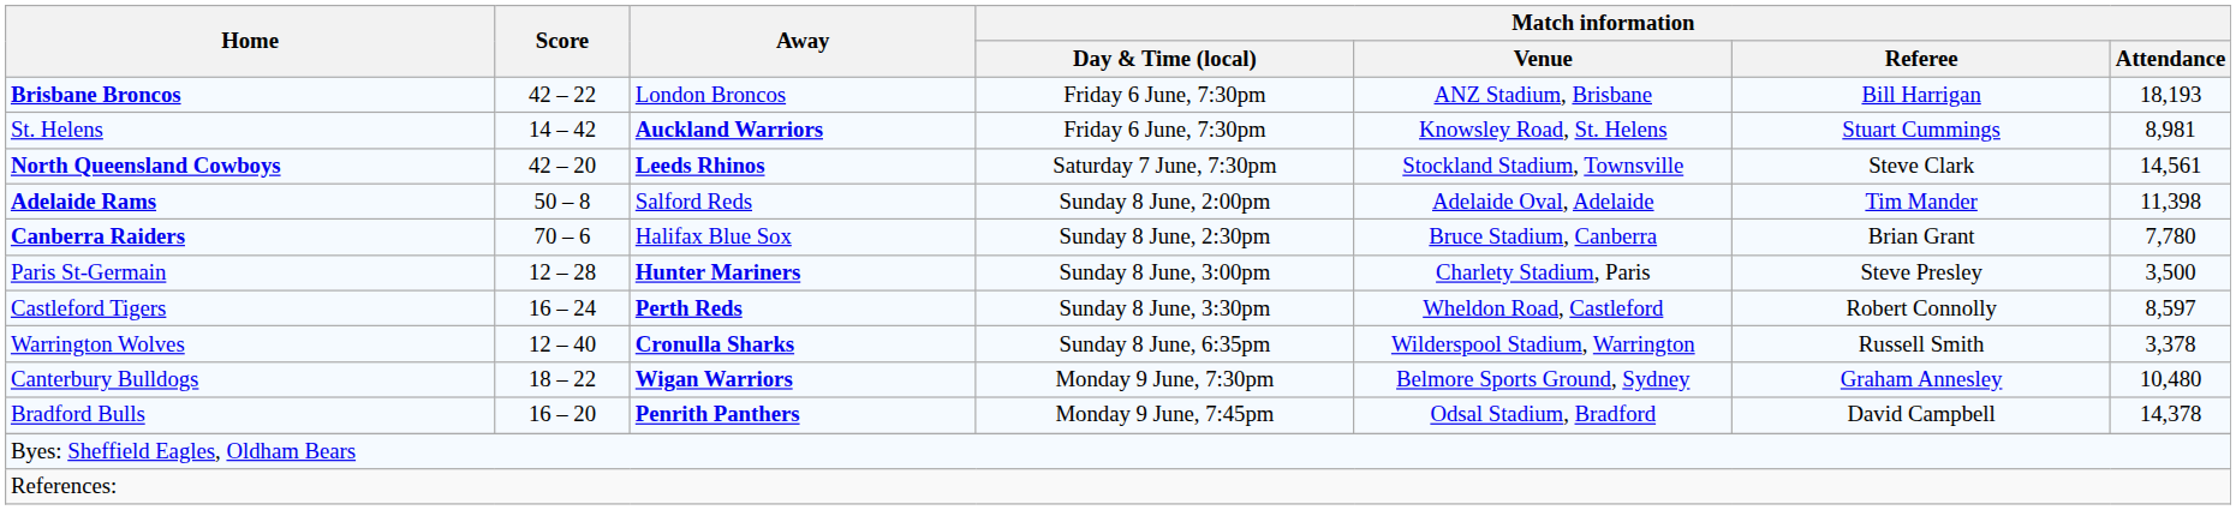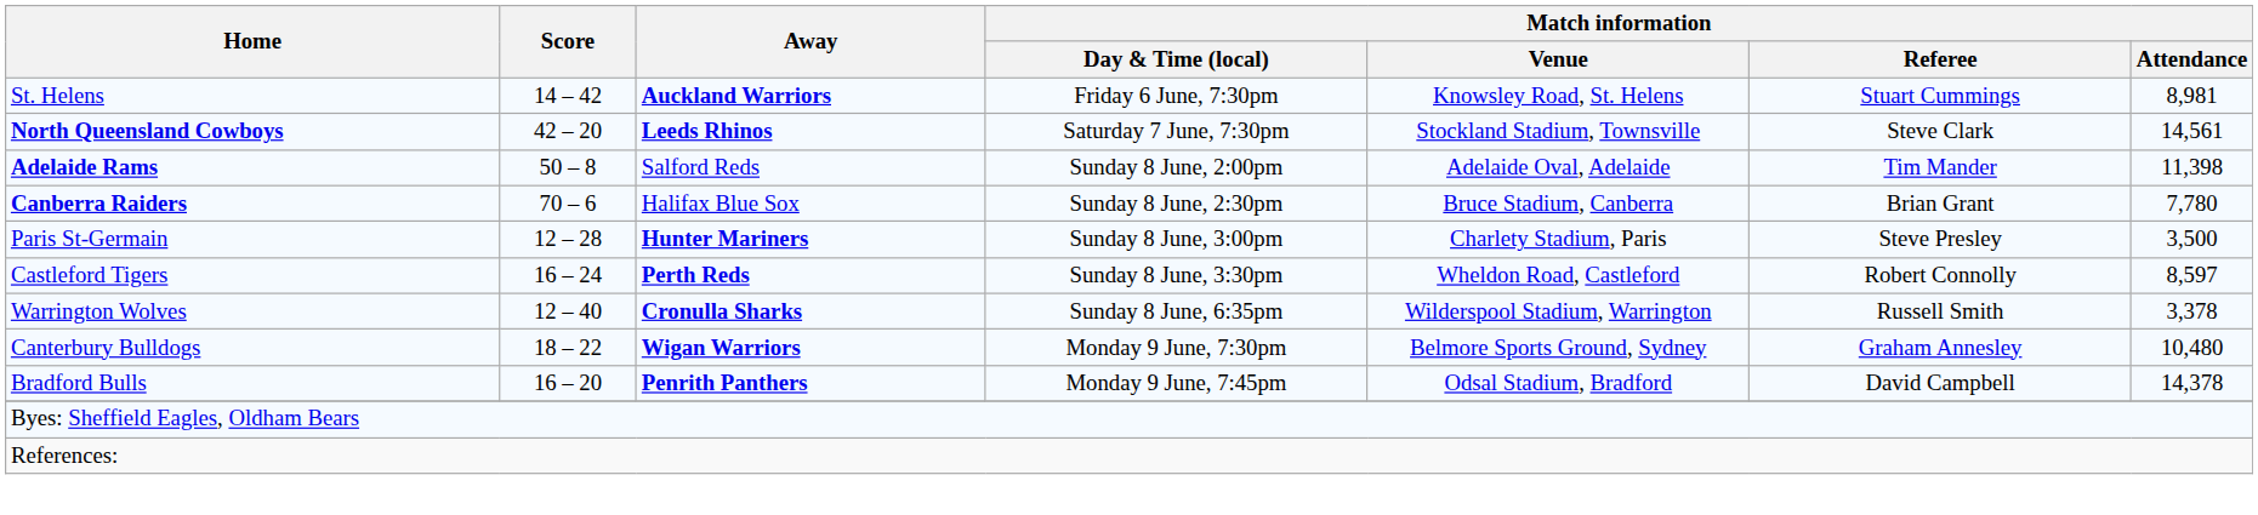 <table class="wikitable" style="border-collapse:collapse; text-align:center; width:100%;">
 <tr style="text-align:center; background:#f5faff;"  style="background:#c1d8ff;">
 <th rowspan="2">Home</th>
 <th rowspan="2">Score</th>
 <th rowspan="2">Away</th>
 <th colspan="4">Match information</th>
 </tr>
 <tr>
 <th width="17%">Day & Time (local)</th>
 <th width="17%">Venue</th>
 <th width="17%">Referee</th>
 <th width="5%">Attendance</th>
-</tr>
-<tr style="text-align:center; background:#f5faff;">
-<td align="left"><strong> <a href='#'>Brisbane Broncos</a></strong></td>
-<td>42 – 22</td>
-<td align="left"> <a href='#'>London Broncos</a></td>
-<td>Friday 6 June, 7:30pm</td>
-<td><a href='#'>ANZ Stadium</a>, <a href='#'>Brisbane</a></td>
-<td><a href='#'>Bill Harrigan</a></td>
-<td>18,193</td>
 </tr>
 <tr style="text-align:center; background:#f5faff;">
 <td align="left"> <a href='#'>St. Helens</a></td>
 <td>14 – 42</td>
 <td align="left"><strong> <a href='#'>Auckland Warriors</a></strong></td>
 <td>Friday 6 June, 7:30pm</td>
 <td><a href='#'>Knowsley Road</a>, <a href='#'>St. Helens</a></td>
 <td><a href='#'>Stuart Cummings</a></td>
 <td>8,981</td>
 </tr>
 <tr style="text-align:center; background:#f5faff;">
 <td align="left"><strong> <a href='#'>North Queensland Cowboys</a></strong></td>
 <td>42 – 20</td>
 <td align="left"><strong> <a href='#'>Leeds Rhinos</a></strong></td>
 <td>Saturday 7 June, 7:30pm</td>
 <td><a href='#'>Stockland Stadium</a>, <a href='#'>Townsville</a></td>
 <td>Steve Clark</td>
 <td>14,561</td>
 </tr>
 <tr style="text-align:center; background:#f5faff;">
 <td align="left"><strong> <a href='#'>Adelaide Rams</a></strong></td>
 <td>50 – 8</td>
 <td align="left"> <a href='#'>Salford Reds</a></td>
 <td>Sunday 8 June, 2:00pm</td>
 <td><a href='#'>Adelaide Oval</a>, <a href='#'>Adelaide</a></td>
 <td><a href='#'>Tim Mander</a></td>
 <td>11,398</td>
 </tr>
 <tr style="text-align:center; background:#f5faff;">
 <td align="left"><strong> <a href='#'>Canberra Raiders</a></strong></td>
 <td>70 – 6</td>
 <td align="left"> <a href='#'>Halifax Blue Sox</a></td>
 <td>Sunday 8 June, 2:30pm</td>
 <td><a href='#'>Bruce Stadium</a>, <a href='#'>Canberra</a></td>
 <td>Brian Grant</td>
 <td>7,780</td>
 </tr>
 <tr style="text-align:center; background:#f5faff;">
 <td align="left"> <a href='#'>Paris St-Germain</a></td>
 <td>12 – 28</td>
 <td align="left"><strong> <a href='#'>Hunter Mariners</a></strong></td>
 <td>Sunday 8 June, 3:00pm</td>
 <td><a href='#'>Charlety Stadium</a>, Paris</td>
 <td>Steve Presley</td>
 <td>3,500</td>
 </tr>
 <tr style="text-align:center; background:#f5faff;">
 <td align="left"> <a href='#'>Castleford Tigers</a></td>
 <td>16 – 24</td>
 <td align="left"><strong> <a href='#'>Perth Reds</a></strong></td>
 <td>Sunday 8 June, 3:30pm</td>
 <td><a href='#'>Wheldon Road</a>, <a href='#'>Castleford</a></td>
 <td>Robert Connolly</td>
 <td>8,597</td>
 </tr>
 <tr style="text-align:center; background:#f5faff;">
 <td align="left"> <a href='#'>Warrington Wolves</a></td>
 <td>12 – 40</td>
 <td align="left"><strong> <a href='#'>Cronulla Sharks</a></strong></td>
 <td>Sunday 8 June, 6:35pm</td>
 <td><a href='#'>Wilderspool Stadium</a>, <a href='#'>Warrington</a></td>
 <td>Russell Smith</td>
 <td>3,378</td>
 </tr>
 <tr style="text-align:center; background:#f5faff;">
 <td align="left"> <a href='#'>Canterbury Bulldogs</a></td>
 <td>18 – 22</td>
 <td align="left"><strong> <a href='#'>Wigan Warriors</a></strong></td>
 <td>Monday 9 June, 7:30pm</td>
 <td><a href='#'>Belmore Sports Ground</a>, <a href='#'>Sydney</a></td>
 <td><a href='#'>Graham Annesley</a></td>
 <td>10,480</td>
 </tr>
 <tr style="text-align:center; background:#f5faff;">
 <td align="left"> <a href='#'>Bradford Bulls</a></td>
 <td>16 – 20</td>
 <td align="left"><strong> <a href='#'>Penrith Panthers</a></strong></td>
 <td>Monday 9 June, 7:45pm</td>
 <td><a href='#'>Odsal Stadium</a>, <a href='#'>Bradford</a></td>
 <td>David Campbell</td>
 <td>14,378</td>
 </tr>
 <tr>
 </tr>
 <tr style="text-align:center; background:#f5faff;">
 <td colspan="7" align="left">Byes:  <a href='#'>Sheffield Eagles</a>,  <a href='#'>Oldham Bears</a></td>
 </tr>
 <tr>
 <td colspan="7" align="left">References:  </td>
 </tr>
 </table>
